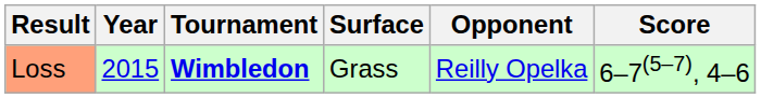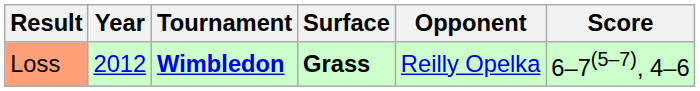 <table class="sortable wikitable">
 <tr>
 <th>Result</th>
 <th>Year</th>
 <th>Tournament</th>
 <th>Surface</th>
 <th>Opponent</th>
 <th class="unsortable">Score</th>
 </tr>
 <tr style="background:#CCFFCC;">
 <td style="background:#ffa07a;">Loss</td>
-<td><a href='#'>2015</a></td>
+<td><a href='#'>2012</a></td>
 <td><strong><a href='#'>Wimbledon</a></strong></td>
-<td>Grass</td>
+<td><strong>Grass</strong></td>
 <td> <a href='#'>Reilly Opelka</a></td>
 <td>6–7<sup>(5–7)</sup>, 4–6</td>
 </tr>
 </table>
